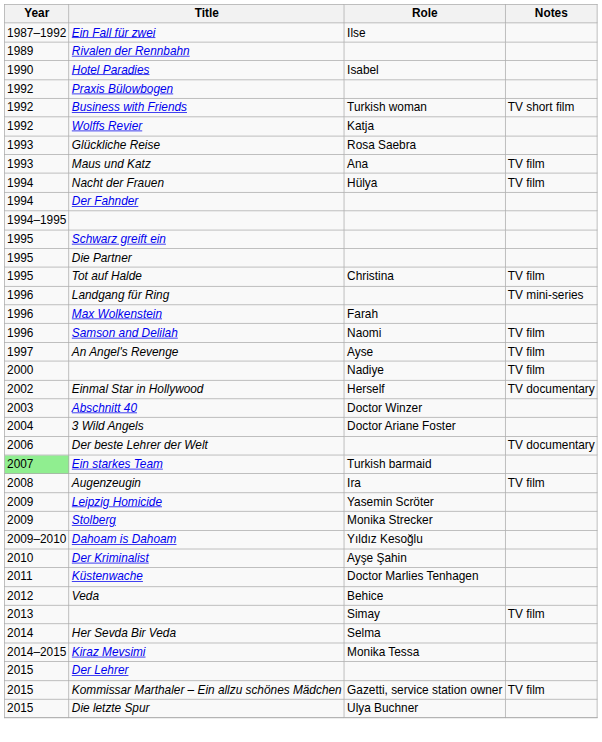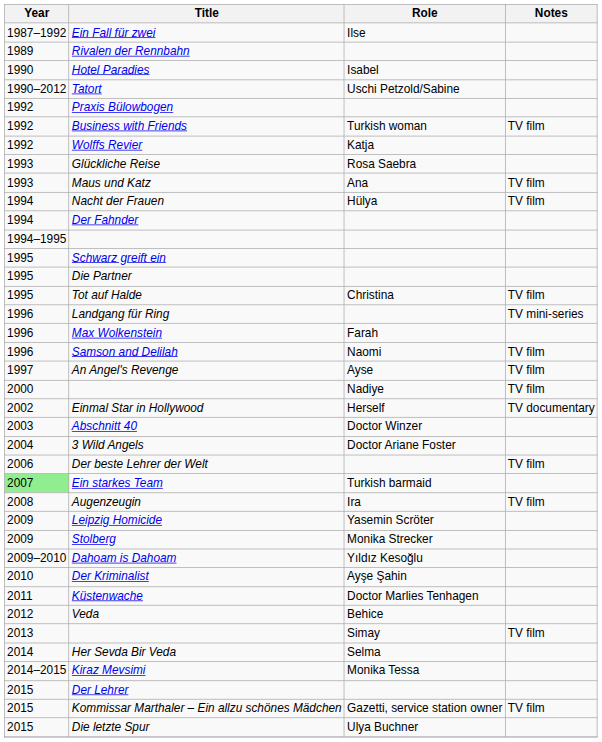 <table class = "wikitable sortable">
 <tr>
 <th>Year</th>
 <th>Title</th>
 <th>Role</th>
 <th>Notes</th>
 </tr>
 <tr>
 <td>1987–1992</td>
 <td><em><a href='#'>Ein Fall für zwei</a></em></td>
 <td>Ilse</td>
 <td></td>
 </tr>
 <tr>
 <td>1989</td>
 <td><em><a href='#'>Rivalen der Rennbahn</a></em></td>
 <td></td>
 <td></td>
 </tr>
 <tr>
 <td>1990</td>
 <td><em><a href='#'>Hotel Paradies</a></em></td>
 <td>Isabel</td>
 <td></td>
 </tr>
 <tr>
+<td>1990–2012</td>
+<td><em><a href='#'>Tatort</a></em></td>
+<td>Uschi Petzold/Sabine</td>
+<td></td>
+</tr>
+<tr>
 <td>1992</td>
 <td><em><a href='#'>Praxis Bülowbogen</a></em></td>
 <td></td>
 <td></td>
 </tr>
 <tr>
 <td>1992</td>
 <td><em><a href='#'>Business with Friends</a></em></td>
 <td>Turkish woman</td>
-<td>TV short film</td>
+<td>TV film</td>
 </tr>
 <tr>
 <td>1992</td>
 <td><em><a href='#'>Wolffs Revier</a></em></td>
 <td>Katja</td>
 <td></td>
 </tr>
 <tr>
 <td>1993</td>
 <td><em>Glückliche Reise</em></td>
 <td>Rosa Saebra</td>
 <td></td>
 </tr>
 <tr>
 <td>1993</td>
 <td><em>Maus und Katz</em></td>
 <td>Ana</td>
 <td>TV film</td>
 </tr>
 <tr>
 <td>1994</td>
 <td><em>Nacht der Frauen</em></td>
 <td>Hülya</td>
 <td>TV film</td>
 </tr>
 <tr>
 <td>1994</td>
 <td><em><a href='#'>Der Fahnder</a></em></td>
 <td></td>
 <td></td>
 </tr>
 <tr>
 <td>1994–1995</td>
 <td><em></em></td>
 <td></td>
 <td></td>
 </tr>
 <tr>
 <td>1995</td>
 <td><em><a href='#'>Schwarz greift ein</a></em></td>
 <td></td>
 <td></td>
 </tr>
 <tr>
 <td>1995</td>
 <td><em>Die Partner</em></td>
 <td></td>
 <td></td>
 </tr>
 <tr>
 <td>1995</td>
 <td><em>Tot auf Halde</em></td>
 <td>Christina</td>
 <td>TV film</td>
 </tr>
 <tr>
 <td>1996</td>
 <td><em>Landgang für Ring</em></td>
 <td></td>
 <td>TV mini-series</td>
 </tr>
 <tr>
 <td>1996</td>
 <td><em><a href='#'>Max Wolkenstein</a></em></td>
 <td>Farah</td>
 <td></td>
 </tr>
 <tr>
 <td>1996</td>
 <td><em><a href='#'>Samson and Delilah</a></em></td>
 <td>Naomi</td>
 <td>TV film</td>
 </tr>
 <tr>
 <td>1997</td>
 <td><em>An Angel's Revenge</em></td>
 <td>Ayse</td>
 <td>TV film</td>
 </tr>
 <tr>
 <td>2000</td>
 <td><em></em></td>
 <td>Nadiye</td>
 <td>TV film</td>
 </tr>
 <tr>
 <td>2002</td>
 <td><em>Einmal Star in Hollywood</em></td>
 <td>Herself</td>
 <td>TV documentary</td>
 </tr>
 <tr>
 <td>2003</td>
 <td><em><a href='#'>Abschnitt 40</a></em></td>
 <td>Doctor Winzer</td>
 <td></td>
 </tr>
 <tr>
 <td>2004</td>
 <td><em>3 Wild Angels</em></td>
 <td>Doctor Ariane Foster</td>
 <td></td>
 </tr>
 <tr>
 <td>2006</td>
 <td><em>Der beste Lehrer der Welt</em></td>
 <td></td>
-<td>TV documentary</td>
+<td>TV film</td>
 </tr>
 <tr>
 <td style="background: lightgreen;">2007</td>
 <td><em><a href='#'>Ein starkes Team</a></em></td>
 <td>Turkish barmaid</td>
 <td></td>
 </tr>
 <tr>
 <td>2008</td>
 <td><em>Augenzeugin</em></td>
 <td>Ira</td>
 <td>TV film</td>
 </tr>
 <tr>
 <td>2009</td>
 <td><em><a href='#'>Leipzig Homicide</a></em></td>
 <td>Yasemin Scröter</td>
 <td></td>
 </tr>
 <tr>
 <td>2009</td>
 <td><em><a href='#'>Stolberg</a></em></td>
 <td>Monika Strecker</td>
 <td></td>
 </tr>
 <tr>
 <td>2009–2010</td>
 <td><em><a href='#'>Dahoam is Dahoam</a></em></td>
 <td>Yıldız Kesoğlu</td>
 <td></td>
 </tr>
 <tr>
 <td>2010</td>
 <td><em><a href='#'>Der Kriminalist</a></em></td>
 <td>Ayşe Şahin</td>
 <td></td>
 </tr>
 <tr>
 <td>2011</td>
 <td><em><a href='#'>Küstenwache</a></em></td>
 <td>Doctor Marlies Tenhagen</td>
 <td></td>
 </tr>
 <tr>
 <td>2012</td>
 <td><em>Veda</em></td>
 <td>Behice</td>
 <td></td>
 </tr>
 <tr>
 <td>2013</td>
 <td><em></em></td>
 <td>Simay</td>
 <td>TV film</td>
 </tr>
 <tr>
 <td>2014</td>
 <td><em>Her Sevda Bir Veda</em></td>
 <td>Selma</td>
 <td></td>
 </tr>
 <tr>
 <td>2014–2015</td>
 <td><em><a href='#'>Kiraz Mevsimi</a></em></td>
 <td>Monika Tessa</td>
 <td></td>
 </tr>
 <tr>
 <td>2015</td>
 <td><em><a href='#'>Der Lehrer</a></em></td>
 <td></td>
 <td></td>
 </tr>
 <tr>
 <td>2015</td>
 <td><em>Kommissar Marthaler – Ein allzu schönes Mädchen</em></td>
 <td>Gazetti, service station owner</td>
 <td>TV film</td>
 </tr>
 <tr>
 <td>2015</td>
 <td><em>Die letzte Spur</em></td>
 <td>Ulya Buchner</td>
 <td></td>
 </tr>
 <tr>
 </tr>
 </table>
